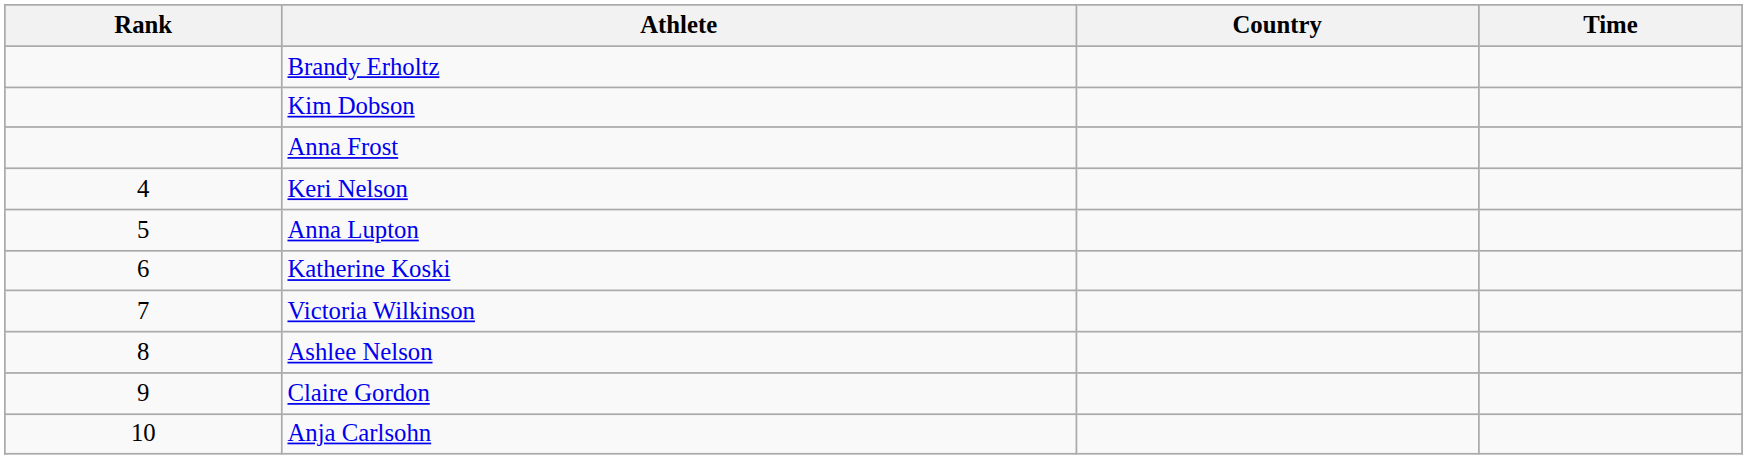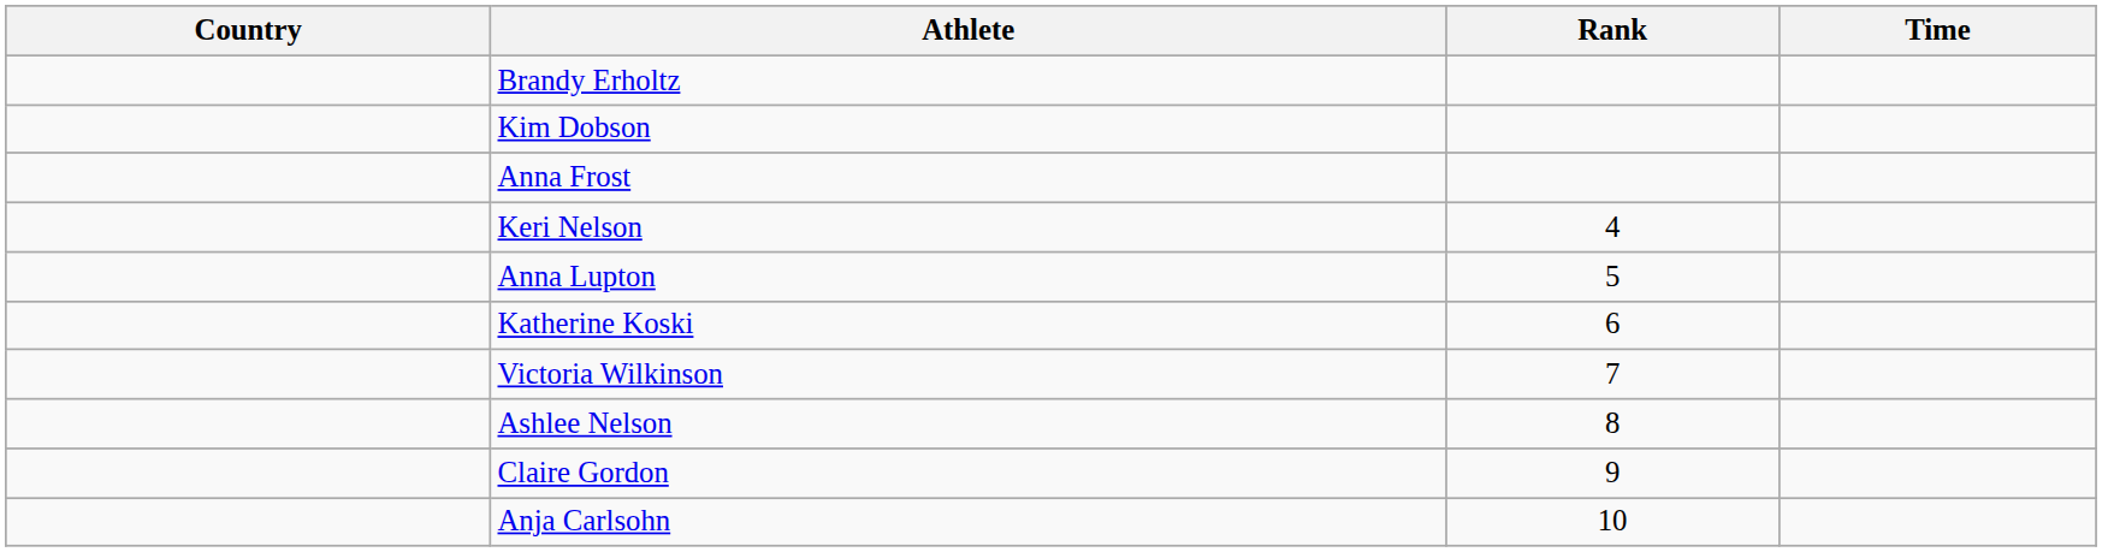 <table class="wikitable" width=80% style="font-size:90%; text-align:left;">
 <tr>
+<th>Country</th>
+<th>Athlete</th>
 <th>Rank</th>
-<th>Athlete</th>
-<th>Country</th>
 <th>Time</th>
 </tr>
 <tr>
+<td></td>
+<td><a href='#'>Brandy Erholtz</a></td>
 <td align="center"></td>
-<td><a href='#'>Brandy Erholtz</a></td>
-<td></td>
 <td></td>
 </tr>
 <tr>
+<td></td>
+<td><a href='#'>Kim Dobson</a></td>
 <td align="center"></td>
-<td><a href='#'>Kim Dobson</a></td>
-<td></td>
 <td></td>
 </tr>
 <tr>
+<td></td>
+<td><a href='#'>Anna Frost</a></td>
 <td align="center"></td>
-<td><a href='#'>Anna Frost</a></td>
-<td></td>
 <td></td>
 </tr>
 <tr>
+<td></td>
+<td><a href='#'>Keri Nelson</a></td>
 <td align="center">4</td>
-<td><a href='#'>Keri Nelson</a></td>
-<td></td>
 <td></td>
 </tr>
 <tr>
+<td></td>
+<td><a href='#'>Anna Lupton</a></td>
 <td align="center">5</td>
-<td><a href='#'>Anna Lupton</a></td>
-<td></td>
 <td></td>
 </tr>
 <tr>
+<td></td>
+<td><a href='#'>Katherine Koski</a></td>
 <td align="center">6</td>
-<td><a href='#'>Katherine Koski</a></td>
-<td></td>
 <td></td>
 </tr>
 <tr>
+<td></td>
+<td><a href='#'>Victoria Wilkinson</a></td>
 <td align="center">7</td>
-<td><a href='#'>Victoria Wilkinson</a></td>
-<td></td>
 <td></td>
 </tr>
 <tr>
+<td></td>
+<td><a href='#'>Ashlee Nelson</a></td>
 <td align="center">8</td>
-<td><a href='#'>Ashlee Nelson</a></td>
-<td></td>
 <td></td>
 </tr>
 <tr>
+<td></td>
+<td><a href='#'>Claire Gordon</a></td>
 <td align="center">9</td>
-<td><a href='#'>Claire Gordon</a></td>
-<td></td>
 <td></td>
 </tr>
 <tr>
+<td></td>
+<td><a href='#'>Anja Carlsohn</a></td>
 <td align="center">10</td>
-<td><a href='#'>Anja Carlsohn</a></td>
-<td></td>
 <td></td>
 </tr>
 </table>
